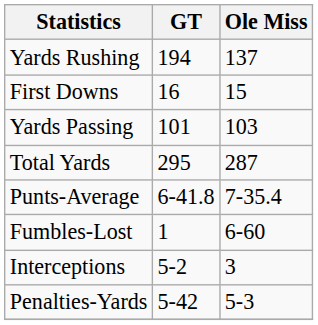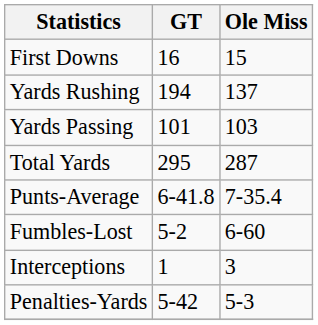 <table class="wikitable">
 <tr>
 <th>Statistics</th>
 <th>GT</th>
 <th>Ole Miss</th>
 </tr>
 <tr>
+<td>First Downs</td>
+<td>16</td>
+<td>15</td>
+</tr>
+<tr>
 <td>Yards Rushing</td>
 <td>194</td>
 <td>137</td>
-</tr>
-<tr>
-<td>First Downs</td>
-<td>16</td>
-<td>15</td>
 </tr>
 <tr>
 <td>Yards Passing</td>
 <td>101</td>
 <td>103</td>
 </tr>
 <tr>
 <td>Total Yards</td>
 <td>295</td>
 <td>287</td>
 </tr>
 <tr>
 <td>Punts-Average</td>
 <td>6-41.8</td>
 <td>7-35.4</td>
 </tr>
 <tr>
 <td>Fumbles-Lost</td>
-<td>1</td>
+<td>5-2</td>
 <td>6-60</td>
 </tr>
 <tr>
 <td>Interceptions</td>
-<td>5-2</td>
+<td>1</td>
 <td>3</td>
 </tr>
 <tr>
 <td>Penalties-Yards</td>
 <td>5-42</td>
 <td>5-3</td>
 </tr>
 <tr>
 </tr>
 </table>
